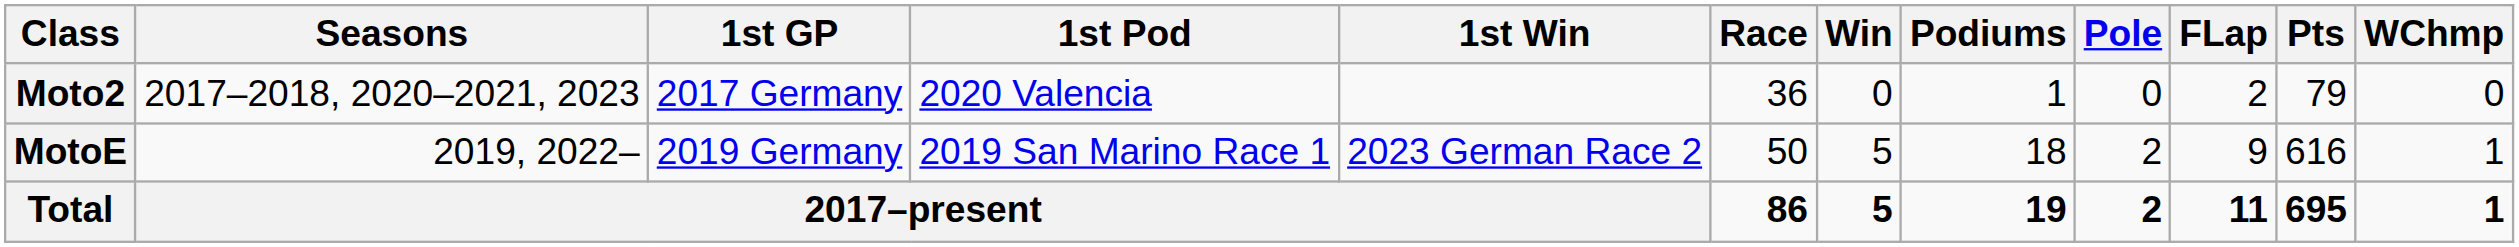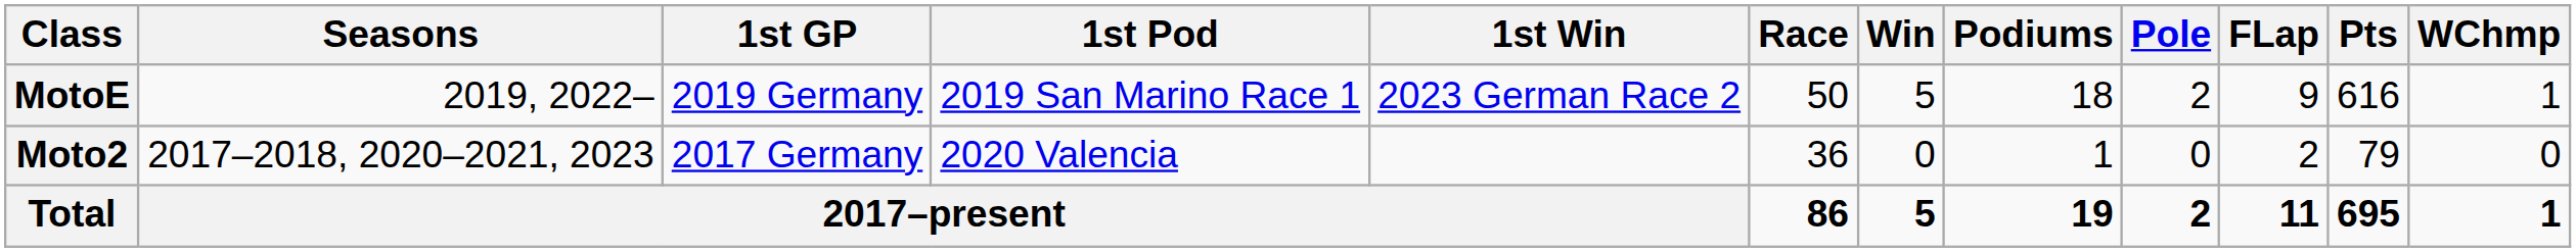 <table class="wikitable" style=text-align:right>
 <tr>
 <th>Class</th>
 <th>Seasons</th>
 <th>1st GP</th>
 <th>1st Pod</th>
 <th>1st Win</th>
 <th>Race</th>
 <th>Win</th>
 <th>Podiums</th>
 <th><a href='#'>Pole</a></th>
 <th>FLap</th>
 <th>Pts</th>
 <th>WChmp</th>
 </tr>
 <tr>
+<th>MotoE</th>
+<td>2019, 2022–</td>
+<td align="left"><a href='#'>2019 Germany</a></td>
+<td align="left"><a href='#'>2019 San Marino Race 1</a></td>
+<td align="left"><a href='#'>2023 German Race 2</a></td>
+<td>50</td>
+<td>5</td>
+<td>18</td>
+<td>2</td>
+<td>9</td>
+<td>616</td>
+<td>1</td>
+</tr>
+<tr>
 <th>Moto2</th>
 <td>2017–2018, 2020–2021, 2023</td>
 <td align="left"><a href='#'>2017 Germany</a></td>
 <td align="left"><a href='#'>2020 Valencia</a></td>
 <td align="left"></td>
 <td>36</td>
 <td>0</td>
 <td>1</td>
 <td>0</td>
 <td>2</td>
 <td>79</td>
 <td>0</td>
 </tr>
 <tr>
-<th>MotoE</th>
-<td>2019, 2022–</td>
-<td align="left"><a href='#'>2019 Germany</a></td>
-<td align="left"><a href='#'>2019 San Marino Race 1</a></td>
-<td align="left"><a href='#'>2023 German Race 2</a></td>
-<td>50</td>
-<td>5</td>
-<td>18</td>
-<td>2</td>
-<td>9</td>
-<td>616</td>
-<td>1</td>
-</tr>
-<tr>
 <th>Total</th>
 <th colspan="4">2017–present</th>
 <td><strong>86</strong></td>
 <td><strong>5</strong></td>
 <td><strong>19</strong></td>
 <td><strong>2</strong></td>
 <td><strong>11</strong></td>
 <td><strong>695</strong></td>
 <td><strong>1</strong></td>
 </tr>
 </table>
